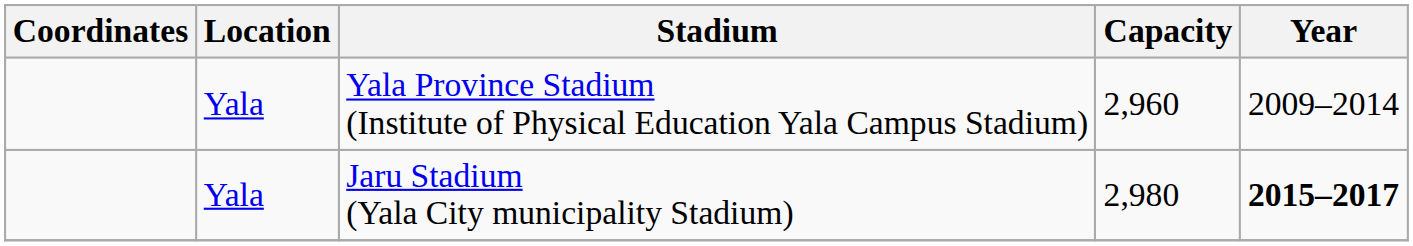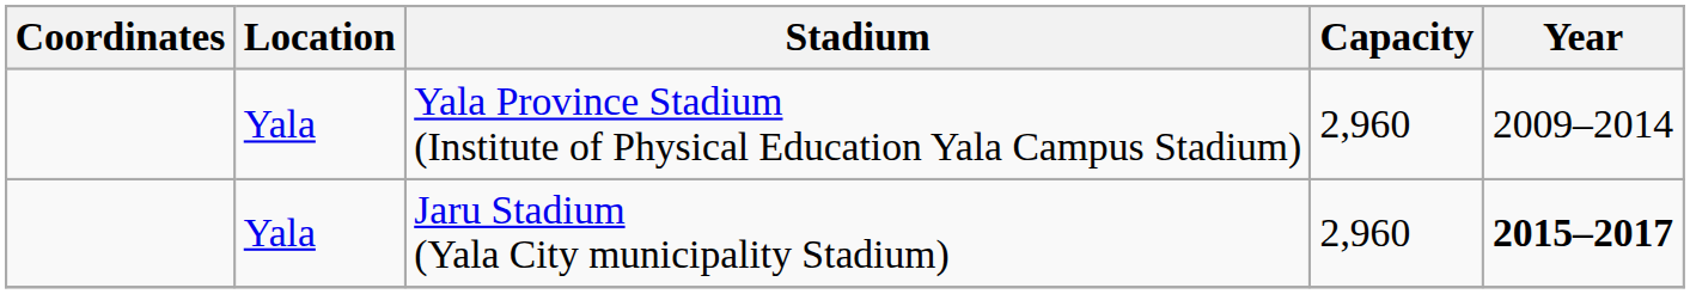 <table class="wikitable sortable">
 <tr>
 <th>Coordinates</th>
 <th>Location</th>
 <th>Stadium</th>
 <th>Capacity</th>
 <th>Year</th>
 </tr>
 <tr>
 <td></td>
 <td><a href='#'>Yala</a></td>
 <td><a href='#'>Yala Province Stadium</a><br>(Institute of Physical Education Yala Campus Stadium)</td>
 <td>2,960</td>
 <td>2009–2014</td>
 </tr>
 <tr>
 <td></td>
 <td><a href='#'>Yala</a></td>
 <td><a href='#'>Jaru Stadium</a><br>(Yala City municipality Stadium)</td>
-<td>2,980</td>
+<td>2,960</td>
 <td><strong>2015–2017</strong></td>
 </tr>
 <tr>
 </tr>
 </table>
